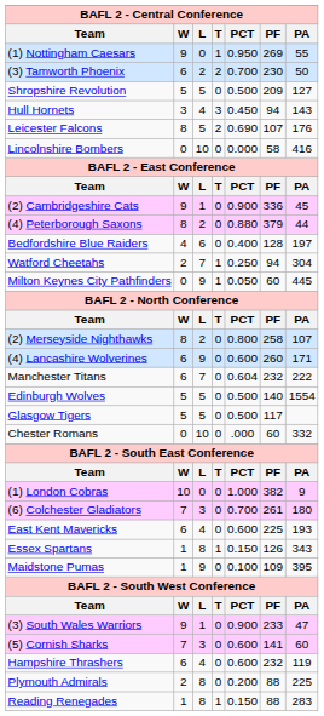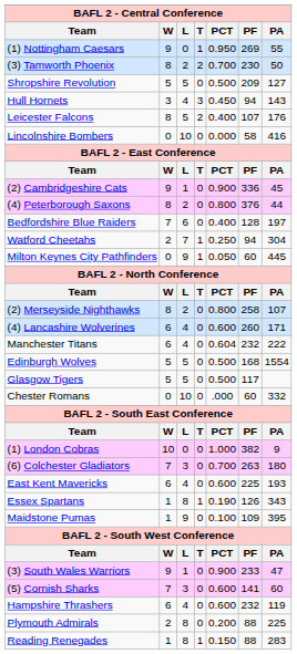 <table class="wikitable">
 <tr align="center" bgcolor="#ccffcc">
 </tr>
 <tr bgcolor="#FFCCCC">
 <td colspan="8" align="center"><strong> BAFL 2 - Central Conference</strong></td>
 </tr>
 <tr bgcolor="#efefef">
 <th>Team</th>
 <th>W</th>
 <th>L</th>
 <th>T</th>
 <th>PCT</th>
 <th>PF</th>
 <th>PA</th>
 </tr>
 <tr align="center" bgcolor="#D0E7FF">
 <td align="left">(1) <a href='#'>Nottingham Caesars</a></td>
 <td>9</td>
 <td>0</td>
 <td>1</td>
 <td>0.950</td>
 <td>269</td>
 <td>55</td>
 </tr>
 <tr align="center" bgcolor="#D0E7FF">
 <td align="left">(3) <a href='#'>Tamworth Phoenix</a></td>
-<td>6</td>
+<td>8</td>
 <td>2</td>
 <td>2</td>
 <td>0.700</td>
 <td>230</td>
 <td>50</td>
 </tr>
 <tr align="center">
 <td align="left"><a href='#'>Shropshire Revolution</a></td>
 <td>5</td>
 <td>5</td>
 <td>0</td>
 <td>0.500</td>
 <td>209</td>
 <td>127</td>
 </tr>
 <tr align="center">
 <td align="left"><a href='#'>Hull Hornets</a></td>
 <td>3</td>
 <td>4</td>
 <td>3</td>
 <td>0.450</td>
 <td>94</td>
 <td>143</td>
 </tr>
 <tr align="center">
 <td align="left"><a href='#'>Leicester Falcons</a></td>
 <td>8</td>
 <td>5</td>
 <td>2</td>
-<td>0.690</td>
+<td>0.400</td>
 <td>107</td>
 <td>176</td>
 </tr>
 <tr align="center">
 <td align="left"><a href='#'>Lincolnshire Bombers</a></td>
 <td>0</td>
 <td>10</td>
 <td>0</td>
 <td>0.000</td>
 <td>58</td>
 <td>416</td>
 </tr>
 <tr bgcolor="#FFCCCC">
 <td colspan="8" align="center"><strong> BAFL 2 - East Conference</strong></td>
 </tr>
 <tr bgcolor="#efefef">
 <th>Team</th>
 <th>W</th>
 <th>L</th>
 <th>T</th>
 <th>PCT</th>
 <th>PF</th>
 <th>PA</th>
 </tr>
 <tr align="center" bgcolor="#FFCCFF">
 <td align="left">(2) <a href='#'>Cambridgeshire Cats</a></td>
 <td>9</td>
 <td>1</td>
 <td>0</td>
 <td>0.900</td>
 <td>336</td>
 <td>45</td>
 </tr>
 <tr align="center" bgcolor="#FFCCFF">
 <td align="left">(4) <a href='#'>Peterborough Saxons</a></td>
 <td>8</td>
 <td>2</td>
 <td>0</td>
-<td>0.880</td>
-<td>379</td>
+<td>0.800</td>
+<td>376</td>
 <td>44</td>
 </tr>
 <tr align="center">
 <td align="left"><a href='#'>Bedfordshire Blue Raiders</a></td>
-<td>4</td>
+<td>7</td>
 <td>6</td>
 <td>0</td>
 <td>0.400</td>
 <td>128</td>
 <td>197</td>
 </tr>
 <tr align="center">
 <td align="left"><a href='#'>Watford Cheetahs</a></td>
 <td>2</td>
 <td>7</td>
 <td>1</td>
 <td>0.250</td>
 <td>94</td>
 <td>304</td>
 </tr>
 <tr align="center">
 <td align="left"><a href='#'>Milton Keynes City Pathfinders</a></td>
 <td>0</td>
 <td>9</td>
 <td>1</td>
 <td>0.050</td>
 <td>60</td>
 <td>445</td>
 </tr>
 <tr bgcolor="#FFCCCC">
 <td colspan="8" align="center"><strong> BAFL 2 - North Conference</strong></td>
 </tr>
 <tr bgcolor="#efefef">
 <th>Team</th>
 <th>W</th>
 <th>L</th>
 <th>T</th>
 <th>PCT</th>
 <th>PF</th>
 <th>PA</th>
 </tr>
 <tr align="center" bgcolor="#D0E7FF">
 <td align="left">(2) <a href='#'>Merseyside Nighthawks</a></td>
 <td>8</td>
 <td>2</td>
 <td>0</td>
 <td>0.800</td>
 <td>258</td>
 <td>107</td>
 </tr>
 <tr align="center" bgcolor="#D0E7FF">
 <td align="left">(4) <a href='#'>Lancashire Wolverines</a></td>
 <td>6</td>
-<td>9</td>
+<td>4</td>
 <td>0</td>
 <td>0.600</td>
 <td>260</td>
 <td>171</td>
 </tr>
 <tr align="center">
 <td align="left">Manchester Titans</td>
 <td>6</td>
-<td>7</td>
+<td>4</td>
 <td>0</td>
 <td>0.604</td>
 <td>232</td>
 <td>222</td>
 </tr>
 <tr align="center">
 <td align="left"><a href='#'>Edinburgh Wolves</a></td>
 <td>5</td>
 <td>5</td>
 <td>0</td>
 <td>0.500</td>
-<td>140</td>
+<td>168</td>
 <td>1554</td>
 </tr>
 <tr align="center">
 <td align="left"><a href='#'>Glasgow Tigers</a></td>
 <td>5</td>
 <td>5</td>
 <td>0</td>
 <td>0.500</td>
 <td 126>117</td>
 </tr>
 <tr align="center">
 <td align="left">Chester Romans</td>
 <td>0</td>
 <td>10</td>
 <td>0</td>
 <td>.000</td>
 <td>60</td>
 <td>332</td>
 </tr>
 <tr bgcolor="#FFCCCC">
 <td colspan="8" align="center"><strong> BAFL 2 - South East Conference</strong></td>
 </tr>
 <tr bgcolor="#efefef">
 <th>Team</th>
 <th>W</th>
 <th>L</th>
 <th>T</th>
 <th>PCT</th>
 <th>PF</th>
 <th>PA</th>
 </tr>
 <tr align="center" bgcolor="#FFCCFF">
 <td align="left">(1) <a href='#'>London Cobras</a></td>
 <td>10</td>
 <td>0</td>
 <td>0</td>
 <td>1.000</td>
 <td>382</td>
 <td>9</td>
 </tr>
 <tr align="center" bgcolor="#FFCCFF">
 <td align="left">(6) <a href='#'>Colchester Gladiators</a></td>
 <td>7</td>
 <td>3</td>
 <td>0</td>
 <td>0.700</td>
-<td>261</td>
+<td>263</td>
 <td>180</td>
 </tr>
 <tr align="center">
 <td align="left"><a href='#'>East Kent Mavericks</a></td>
 <td>6</td>
 <td>4</td>
 <td>0</td>
 <td>0.600</td>
 <td>225</td>
 <td>193</td>
 </tr>
 <tr align="center">
 <td align="left"><a href='#'>Essex Spartans</a></td>
 <td>1</td>
 <td>8</td>
 <td>1</td>
-<td>0.150</td>
+<td>0.190</td>
 <td>126</td>
 <td>343</td>
 </tr>
 <tr align="center">
 <td align="left"><a href='#'>Maidstone Pumas</a></td>
 <td>1</td>
 <td>9</td>
 <td>0</td>
 <td>0.100</td>
 <td>109</td>
 <td>395</td>
 </tr>
 <tr bgcolor="#FFCCCC">
 <td colspan="8" align="center"><strong> BAFL 2 - South West Conference</strong></td>
 </tr>
 <tr bgcolor="#efefef">
 <th>Team</th>
 <th>W</th>
 <th>L</th>
 <th>T</th>
 <th>PCT</th>
 <th>PF</th>
 <th>PA</th>
 </tr>
 <tr align="center" bgcolor="#FFCCFF">
 <td align="left">(3) <a href='#'>South Wales Warriors</a></td>
 <td>9</td>
 <td>1</td>
 <td>0</td>
 <td>0.900</td>
 <td>233</td>
 <td>47</td>
 </tr>
 <tr align="center" bgcolor="#FFCCFF">
 <td align="left">(5) <a href='#'>Cornish Sharks</a></td>
 <td>7</td>
 <td>3</td>
 <td>0</td>
 <td>0.600</td>
 <td>141</td>
 <td>60</td>
 </tr>
 <tr align="center">
 <td align="left"><a href='#'>Hampshire Thrashers</a></td>
 <td>6</td>
 <td>4</td>
 <td>0</td>
 <td>0.600</td>
 <td>232</td>
 <td>119</td>
 </tr>
 <tr align="center">
 <td align="left"><a href='#'>Plymouth Admirals</a></td>
 <td>2</td>
 <td>8</td>
 <td>0</td>
 <td>0.200</td>
 <td>88</td>
 <td>225</td>
 </tr>
 <tr align="center">
 <td align="left"><a href='#'>Reading Renegades</a></td>
 <td>1</td>
 <td>8</td>
 <td>1</td>
 <td>0.150</td>
 <td>88</td>
 <td>283</td>
 </tr>
 </table>
